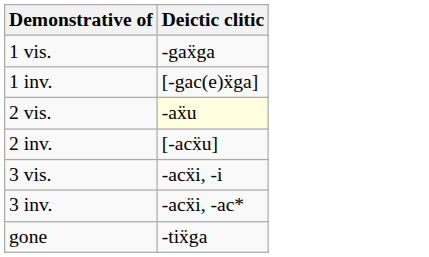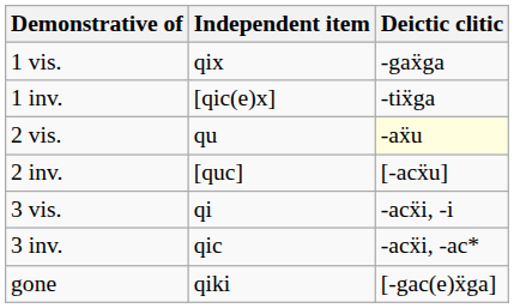 <table class="wikitable">
 <tr>
 <th>Demonstrative of</th>
+<th>Independent item</th>
 <th>Deictic clitic</th>
 </tr>
 <tr>
 <td>1 vis.</td>
+<td>qix</td>
 <td>-gaẍga</td>
 </tr>
 <tr>
 <td>1 inv.</td>
-<td>[-gac(e)ẍga]</td>
+<td>[qic(e)x]</td>
+<td>-tiẍga</td>
 </tr>
 <tr>
 <td>2 vis.</td>
+<td>qu</td>
 <td style="background: lightyellow;">-aẍu</td>
 </tr>
 <tr>
 <td>2 inv.</td>
+<td>[quc]</td>
 <td>[-acẍu]</td>
 </tr>
 <tr>
 <td>3 vis.</td>
+<td>qi</td>
 <td>-acẍi, -i</td>
 </tr>
 <tr>
 <td>3 inv.</td>
+<td>qic</td>
 <td>-acẍi, -ac*</td>
 </tr>
 <tr>
 <td>gone</td>
-<td>-tiẍga</td>
+<td>qiki</td>
+<td>[-gac(e)ẍga]</td>
 </tr>
 </table>
